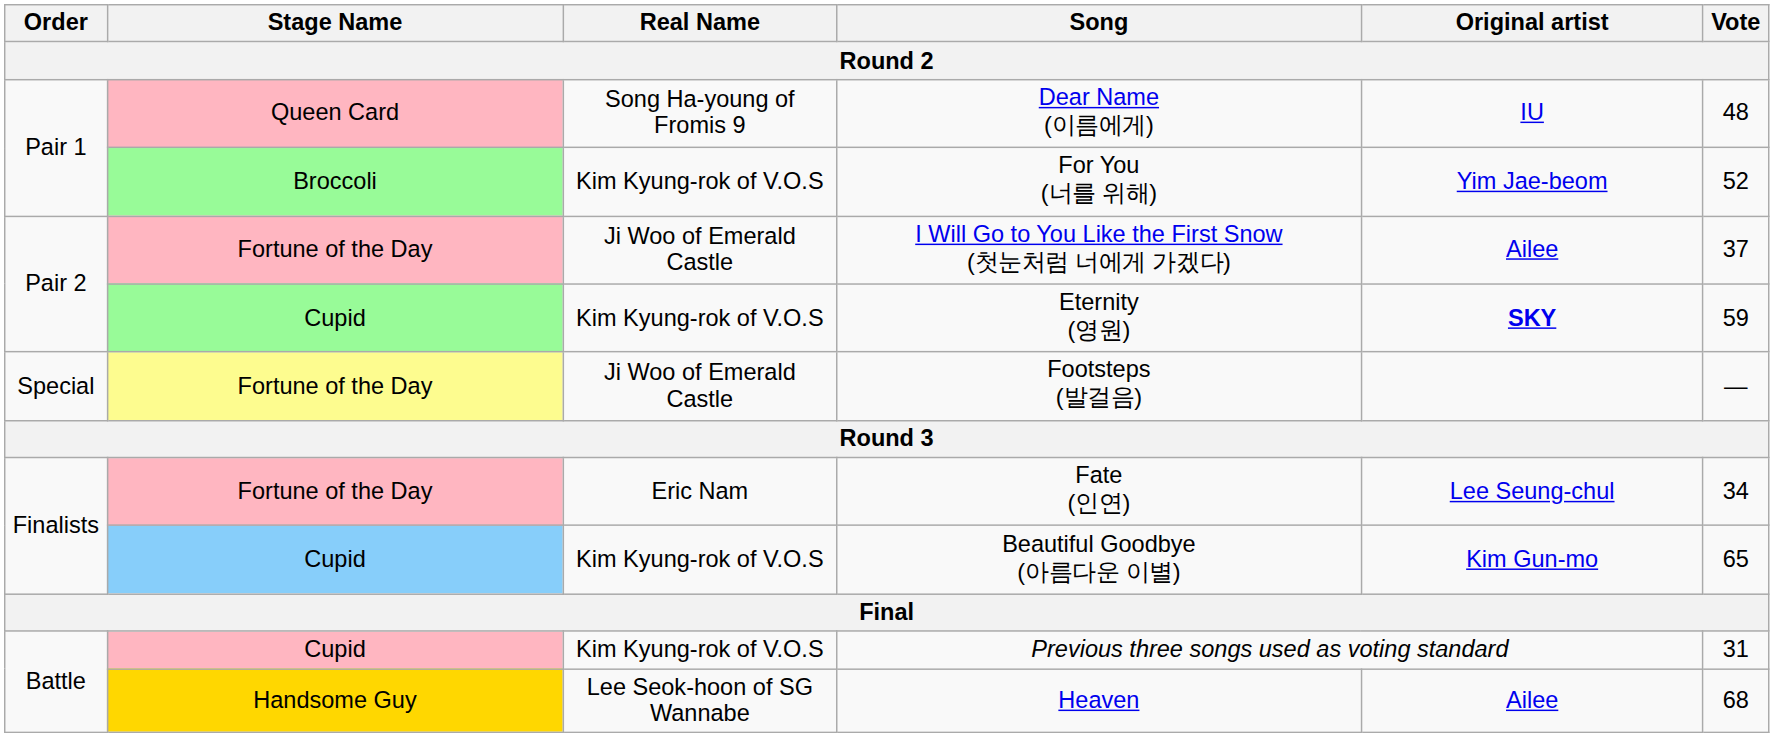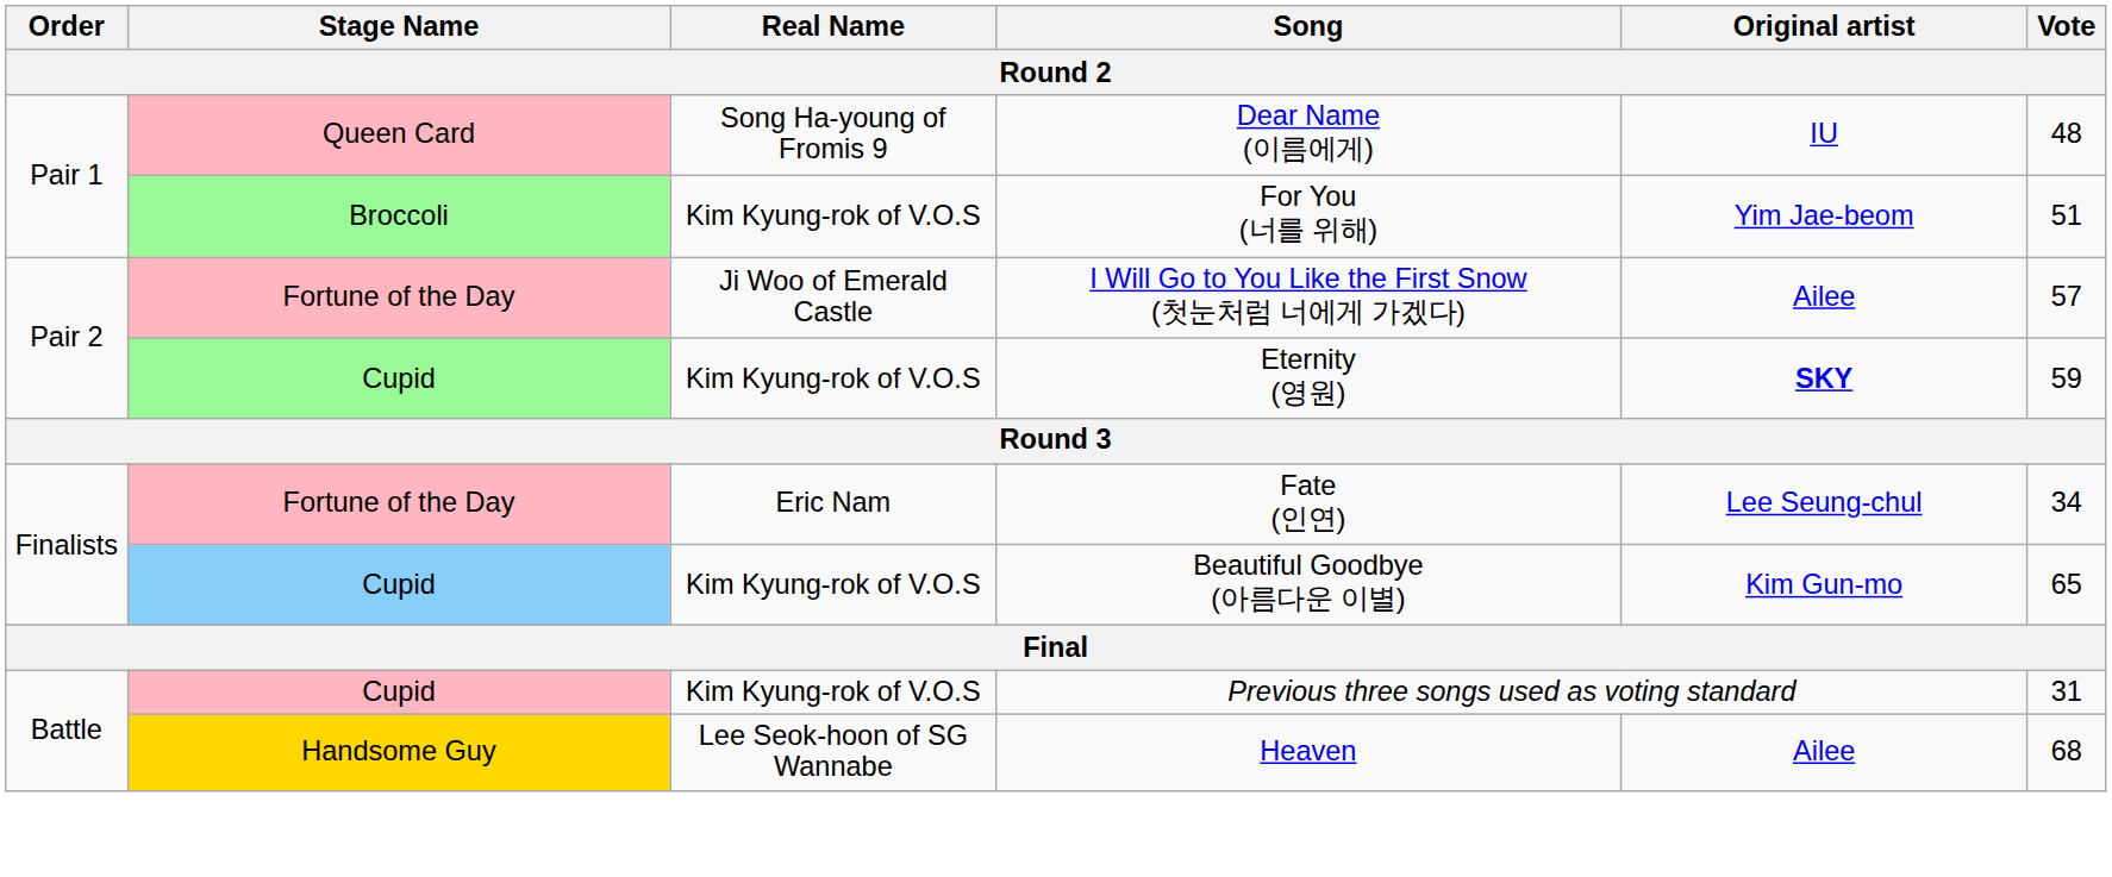 <table class="wikitable" style="text-align:center; width:95%;">
 <tr>
 <th style="width:1%;">Order</th>
 <th style="width:20%;">Stage Name</th>
 <th style="width:12%;">Real Name</th>
 <th style="width:23%;">Song</th>
 <th style="width:15%;">Original artist</th>
 <th style="width:1%;">Vote</th>
 </tr>
 <tr>
 <th colspan=6>Round 2</th>
 </tr>
 <tr>
 <td rowspan=2>Pair 1</td>
 <td bgcolor="lightpink">Queen Card</td>
 <td>Song Ha-young of Fromis 9</td>
 <td><a href='#'>Dear Name</a><br>(이름에게)</td>
 <td><a href='#'>IU</a></td>
 <td>48</td>
 </tr>
 <tr>
 <td bgcolor="palegreen">Broccoli</td>
 <td>Kim Kyung-rok of V.O.S</td>
 <td>For You<br>(너를 위해)</td>
 <td><a href='#'>Yim Jae-beom</a></td>
-<td>52</td>
+<td>51</td>
 </tr>
 <tr>
 <td rowspan=2>Pair 2</td>
 <td bgcolor="lightpink">Fortune of the Day</td>
 <td>Ji Woo of Emerald Castle</td>
 <td><a href='#'>I Will Go to You Like the First Snow</a><br>(첫눈처럼 너에게 가겠다)</td>
 <td><a href='#'>Ailee</a></td>
-<td>37</td>
+<td>57</td>
 </tr>
 <tr>
 <td bgcolor="palegreen">Cupid</td>
 <td>Kim Kyung-rok of V.O.S</td>
 <td>Eternity<br>(영원)</td>
 <td><strong><a href='#'>SKY</a></strong></td>
 <td>59</td>
-</tr>
-<tr>
-<td>Special</td>
-<td bgcolor="#FDFC8F">Fortune of the Day</td>
-<td>Ji Woo of Emerald Castle</td>
-<td>Footsteps<br>(발걸음)</td>
-<td></td>
-<td>—</td>
 </tr>
 <tr>
 <th colspan=6>Round 3</th>
 </tr>
 <tr>
 <td rowspan=2>Finalists</td>
 <td bgcolor="lightpink">Fortune of the Day</td>
 <td>Eric Nam</td>
 <td>Fate<br>(인연)</td>
 <td><a href='#'>Lee Seung-chul</a></td>
 <td>34</td>
 </tr>
 <tr>
 <td bgcolor="lightskyblue">Cupid</td>
 <td>Kim Kyung-rok of V.O.S</td>
 <td>Beautiful Goodbye<br>(아름다운 이별)</td>
 <td><a href='#'>Kim Gun-mo</a></td>
 <td>65</td>
 </tr>
 <tr>
 <th colspan=6>Final</th>
 </tr>
 <tr>
 <td rowspan=2>Battle</td>
 <td bgcolor="lightpink">Cupid</td>
 <td>Kim Kyung-rok of V.O.S</td>
 <td colspan=2><em>Previous three songs used as voting standard</em></td>
 <td>31</td>
 </tr>
 <tr>
 <td bgcolor="gold">Handsome Guy</td>
 <td>Lee Seok-hoon of SG Wannabe</td>
 <td><a href='#'>Heaven</a></td>
 <td><a href='#'>Ailee</a></td>
 <td>68</td>
 </tr>
 </table>
